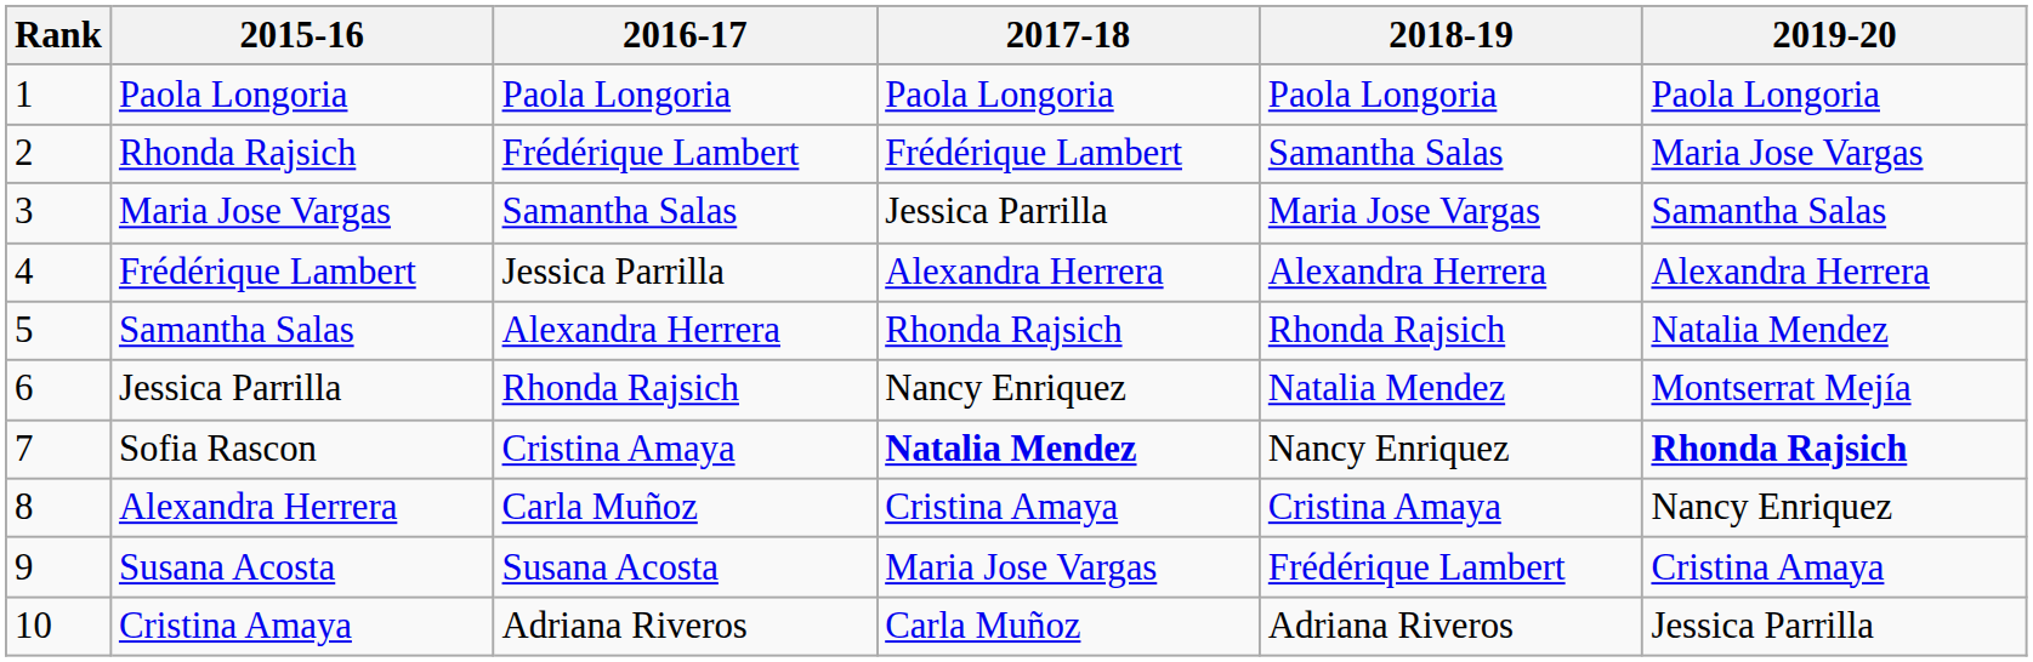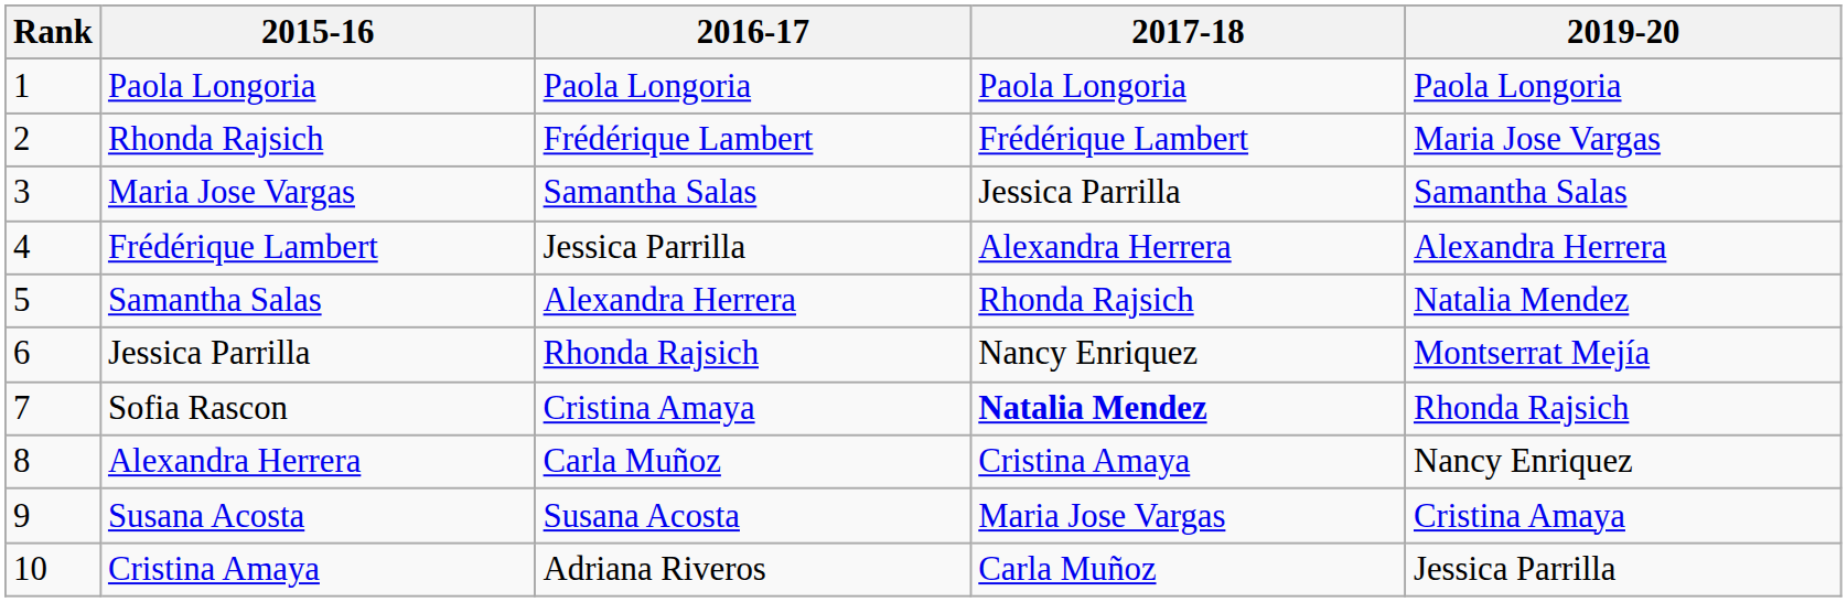 <table class="wikitable" border="1">
 <tr>
 <th>Rank</th>
 <th width="200">2015-16</th>
 <th width="200">2016-17</th>
 <th width="200">2017-18</th>
-<th width="200">2018-19</th>
 <th width="200">2019-20</th>
 </tr>
 <tr>
 <td>1</td>
-<td> <a href='#'>Paola Longoria</a></td>
 <td> <a href='#'>Paola Longoria</a></td>
 <td> <a href='#'>Paola Longoria</a></td>
 <td> <a href='#'>Paola Longoria</a></td>
 <td> <a href='#'>Paola Longoria</a></td>
 </tr>
 <tr>
 <td>2</td>
 <td> <a href='#'>Rhonda Rajsich</a></td>
 <td> <a href='#'>Frédérique Lambert</a></td>
 <td> <a href='#'>Frédérique Lambert</a></td>
-<td> <a href='#'>Samantha Salas</a></td>
 <td> <a href='#'>Maria Jose Vargas</a></td>
 </tr>
 <tr>
 <td>3</td>
 <td> <a href='#'>Maria Jose Vargas</a></td>
 <td> <a href='#'>Samantha Salas</a></td>
 <td> Jessica Parrilla</td>
-<td> <a href='#'>Maria Jose Vargas</a></td>
 <td> <a href='#'>Samantha Salas</a></td>
 </tr>
 <tr>
 <td>4</td>
 <td> <a href='#'>Frédérique Lambert</a></td>
 <td> Jessica Parrilla</td>
 <td> <a href='#'>Alexandra Herrera</a></td>
 <td> <a href='#'>Alexandra Herrera</a></td>
-<td> <a href='#'>Alexandra Herrera</a></td>
 </tr>
 <tr>
 <td>5</td>
 <td> <a href='#'>Samantha Salas</a></td>
 <td> <a href='#'>Alexandra Herrera</a></td>
-<td> <a href='#'>Rhonda Rajsich</a></td>
 <td> <a href='#'>Rhonda Rajsich</a></td>
 <td> <a href='#'>Natalia Mendez</a></td>
 </tr>
 <tr>
 <td>6</td>
 <td> Jessica Parrilla</td>
 <td> <a href='#'>Rhonda Rajsich</a></td>
 <td> Nancy Enriquez</td>
-<td> <a href='#'>Natalia Mendez</a></td>
 <td> <a href='#'>Montserrat Mejía</a></td>
 </tr>
 <tr>
 <td>7</td>
 <td> Sofia Rascon</td>
 <td> <a href='#'>Cristina Amaya</a></td>
 <td><strong> <a href='#'>Natalia Mendez</a></strong></td>
-<td> Nancy Enriquez</td>
-<td><strong> <a href='#'>Rhonda Rajsich</a></strong></td>
+<td> <a href='#'>Rhonda Rajsich</a></td>
 </tr>
 <tr>
 <td>8</td>
 <td> <a href='#'>Alexandra Herrera</a></td>
 <td> <a href='#'>Carla Muñoz</a></td>
-<td> <a href='#'>Cristina Amaya</a></td>
 <td> <a href='#'>Cristina Amaya</a></td>
 <td> Nancy Enriquez</td>
 </tr>
 <tr>
 <td>9</td>
 <td> <a href='#'>Susana Acosta</a></td>
 <td> <a href='#'>Susana Acosta</a></td>
 <td> <a href='#'>Maria Jose Vargas</a></td>
-<td> <a href='#'>Frédérique Lambert</a></td>
 <td> <a href='#'>Cristina Amaya</a></td>
 </tr>
 <tr>
 <td>10</td>
 <td> <a href='#'>Cristina Amaya</a></td>
 <td> Adriana Riveros</td>
 <td> <a href='#'>Carla Muñoz</a></td>
-<td> Adriana Riveros</td>
 <td> Jessica Parrilla</td>
 </tr>
 </table>
